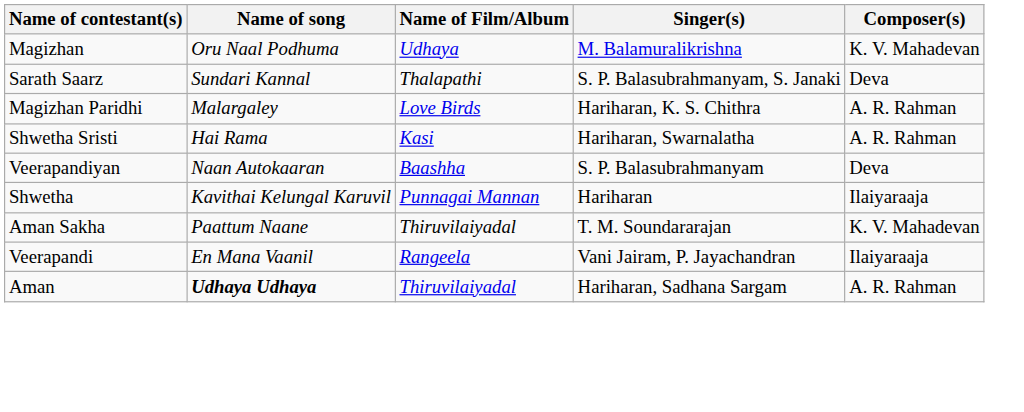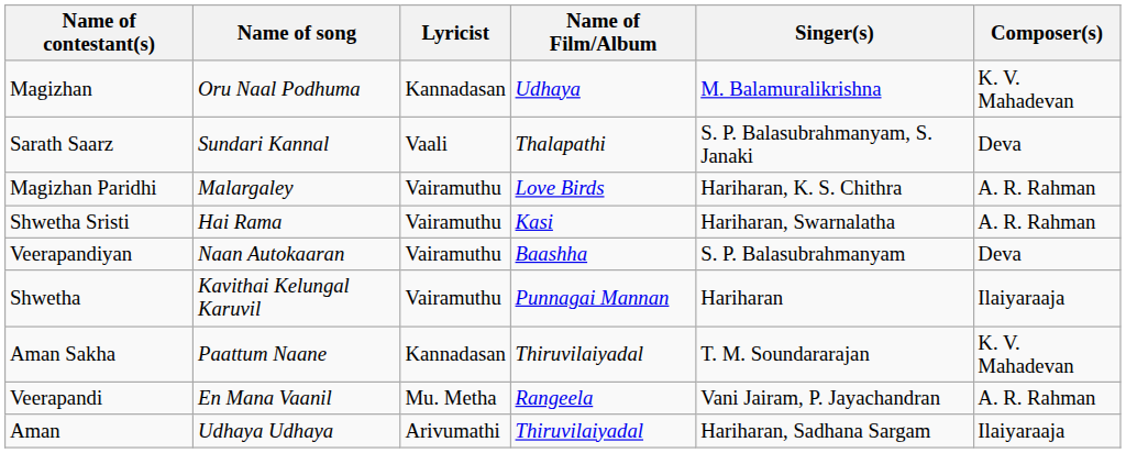 <table class="wikitable">
 <tr>
 <th>Name of contestant(s)</th>
 <th>Name of song</th>
+<th>Lyricist</th>
 <th>Name of Film/Album</th>
 <th>Singer(s)</th>
 <th>Composer(s)</th>
 </tr>
 <tr>
 <td>Magizhan</td>
 <td><em>Oru Naal Podhuma</em></td>
+<td>Kannadasan</td>
 <td><a href='#'><em>Udhaya</em></a></td>
 <td><a href='#'>M. Balamuralikrishna</a></td>
 <td>K. V. Mahadevan</td>
 </tr>
 <tr>
 <td>Sarath Saarz</td>
 <td><em>Sundari Kannal</em></td>
+<td>Vaali</td>
 <td><em>Thalapathi</em></td>
 <td>S. P. Balasubrahmanyam, S. Janaki</td>
 <td>Deva</td>
 </tr>
 <tr>
 <td>Magizhan Paridhi</td>
 <td><em>Malargaley</em></td>
+<td>Vairamuthu</td>
 <td><a href='#'><em>Love Birds</em></a></td>
 <td>Hariharan, K. S. Chithra</td>
 <td>A. R. Rahman</td>
 </tr>
 <tr>
 <td>Shwetha Sristi</td>
 <td><em>Hai Rama</em></td>
+<td>Vairamuthu</td>
 <td><a href='#'><em>Kasi</em></a></td>
 <td>Hariharan, Swarnalatha</td>
 <td>A. R. Rahman</td>
 </tr>
 <tr>
 <td>Veerapandiyan</td>
 <td><em>Naan Autokaaran</em></td>
+<td>Vairamuthu</td>
 <td><a href='#'><em>Baashha</em></a></td>
 <td>S. P. Balasubrahmanyam</td>
 <td>Deva</td>
 </tr>
 <tr>
 <td>Shwetha</td>
 <td><em>Kavithai Kelungal Karuvil</em></td>
+<td>Vairamuthu</td>
 <td><a href='#'><em>Punnagai Mannan</em></a></td>
 <td>Hariharan</td>
 <td>Ilaiyaraaja</td>
 </tr>
 <tr>
 <td>Aman Sakha</td>
 <td><em>Paattum Naane</em></td>
+<td>Kannadasan</td>
 <td><em>Thiruvilaiyadal</em></td>
 <td>T. M. Soundararajan</td>
 <td>K. V. Mahadevan</td>
 </tr>
 <tr>
 <td>Veerapandi</td>
 <td><em>En Mana Vaanil</em></td>
+<td>Mu. Metha</td>
 <td><a href='#'><em>Rangeela</em></a></td>
 <td>Vani Jairam, P. Jayachandran</td>
-<td>Ilaiyaraaja</td>
+<td>A. R. Rahman</td>
 </tr>
 <tr>
 <td>Aman</td>
-<td><strong><em>Udhaya Udhaya</em></strong></td>
+<td><em>Udhaya Udhaya</em></td>
+<td>Arivumathi</td>
 <td><a href='#'><em>Thiruvilaiyadal</em></a></td>
 <td>Hariharan, Sadhana Sargam</td>
-<td>A. R. Rahman</td>
+<td>Ilaiyaraaja</td>
 </tr>
 </table>
